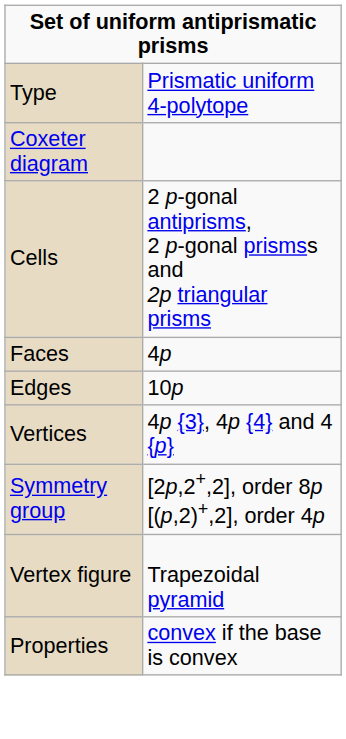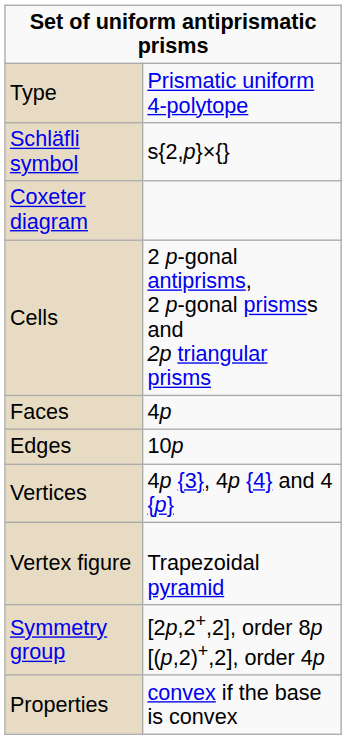 <table class="wikitable" align="right" style="margin-left:10px" width="250">
 <tr>
 <td colspan=2 align=center><strong>Set of uniform antiprismatic prisms</strong></td>
 </tr>
 <tr>
 <td bgcolor=#e7dcc3>Type</td>
 <td><a href='#'>Prismatic uniform 4-polytope</a></td>
+</tr>
+<tr>
+<td bgcolor=#e7dcc3><a href='#'>Schläfli symbol</a></td>
+<td>s{2,<em>p</em>}×{}</td>
 </tr>
 <tr>
 <td bgcolor=#e7dcc3><a href='#'>Coxeter diagram</a></td>
 <td><br></td>
 </tr>
 <tr>
 <td bgcolor=#e7dcc3>Cells</td>
 <td>2 <em>p</em>-gonal <a href='#'>antiprisms</a>,<br>2 <em>p</em>-gonal <a href='#'>prisms</a>s and<br><em>2p</em> <a href='#'>triangular prisms</a></td>
 </tr>
 <tr>
 <td bgcolor=#e7dcc3>Faces</td>
 <td>4<em>p</em></td>
 </tr>
 <tr>
 <td bgcolor=#e7dcc3>Edges</td>
 <td>10<em>p</em></td>
 </tr>
 <tr>
 <td bgcolor=#e7dcc3>Vertices</td>
 <td>4<em>p</em> <a href='#'>{3}</a>, 4<em>p</em> <a href='#'>{4}</a> and 4 <a href='#'>{<em>p</em>}</a></td>
 </tr>
 <tr>
+<td bgcolor=#e7dcc3>Vertex figure</td>
+<td><br>Trapezoidal <a href='#'>pyramid</a></td>
+</tr>
+<tr>
 <td bgcolor=#e7dcc3><a href='#'>Symmetry group</a></td>
 <td>[2<em>p</em>,2<sup>+</sup>,2], order 8<em>p</em><br>[(<em>p</em>,2)<sup>+</sup>,2], order 4<em>p</em></td>
-</tr>
-<tr>
-<td bgcolor=#e7dcc3>Vertex figure</td>
-<td><br>Trapezoidal <a href='#'>pyramid</a></td>
 </tr>
 <tr>
 <td bgcolor=#e7dcc3>Properties</td>
 <td><a href='#'>convex</a> if the base is convex</td>
 </tr>
 </table>
